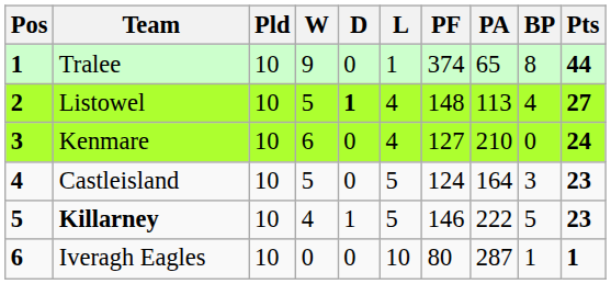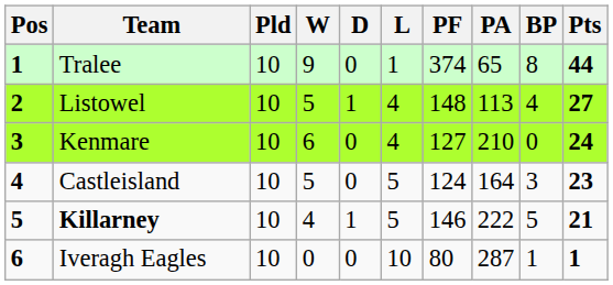 <table class="wikitable" style="float:left; margin-right:15px; text-align: left;">
 <tr>
 <th width="20">Pos</th>
 <th width="120">Team</th>
 <th width="20">Pld</th>
 <th width="20">W</th>
 <th width="20">D</th>
 <th width="20">L</th>
 <th width="20">PF</th>
 <th width="20">PA</th>
 <th width="20">BP</th>
 <th width="20">Pts</th>
 </tr>
 <tr bgcolor=#ccffcc>
 <td align=left><strong>1</strong></td>
 <td>Tralee</td>
 <td>10</td>
 <td>9</td>
 <td>0</td>
 <td>1</td>
 <td>374</td>
 <td>65</td>
 <td>8</td>
 <td><strong>44</strong></td>
 </tr>
 <tr bgcolor=#adff2f>
 <td align=left><strong>2</strong></td>
 <td>Listowel</td>
 <td>10</td>
 <td>5</td>
-<td><strong>1</strong></td>
+<td>1</td>
 <td>4</td>
 <td>148</td>
 <td>113</td>
 <td>4</td>
 <td><strong>27</strong></td>
 </tr>
 <tr bgcolor=#adff2f>
 <td align=left><strong>3</strong></td>
 <td>Kenmare</td>
 <td>10</td>
 <td>6</td>
 <td>0</td>
 <td>4</td>
 <td>127</td>
 <td>210</td>
 <td>0</td>
 <td><strong>24</strong></td>
 </tr>
 <tr>
 <td align=left><strong>4</strong></td>
 <td>Castleisland</td>
 <td>10</td>
 <td>5</td>
 <td>0</td>
 <td>5</td>
 <td>124</td>
 <td>164</td>
 <td>3</td>
 <td><strong>23</strong></td>
 </tr>
 <tr>
 <td align=left><strong>5</strong></td>
 <td><strong>Killarney</strong></td>
 <td>10</td>
 <td>4</td>
 <td>1</td>
 <td>5</td>
 <td>146</td>
 <td>222</td>
 <td>5</td>
-<td><strong>23</strong></td>
+<td><strong>21</strong></td>
 </tr>
 <tr>
 <td align=left><strong>6</strong></td>
 <td>Iveragh Eagles</td>
 <td>10</td>
 <td>0</td>
 <td>0</td>
 <td>10</td>
 <td>80</td>
 <td>287</td>
 <td>1</td>
 <td><strong>1</strong></td>
 </tr>
 </table>
